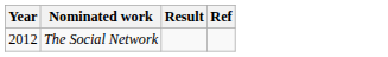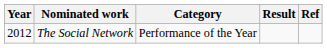 <table class="wikitable">
 <tr>
 <th>Year</th>
 <th>Nominated work</th>
+<th>Category</th>
 <th>Result</th>
 <th>Ref</th>
 </tr>
 <tr>
 <td>2012</td>
 <td><em>The Social Network</em></td>
+<td>Performance of the Year</td>
 <td></td>
 <td></td>
 </tr>
 </table>
